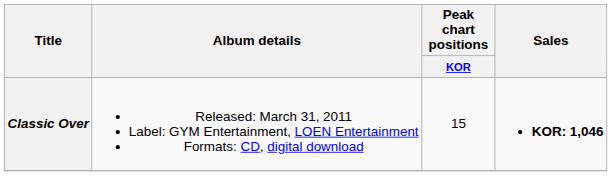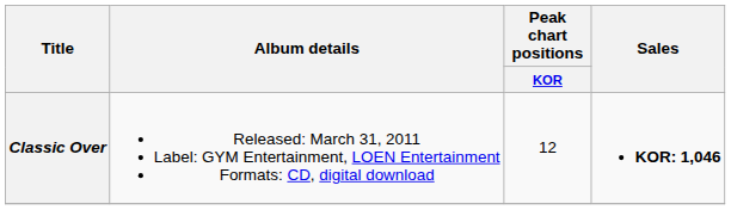 <table class="wikitable plainrowheaders" style="text-align:center;">
 <tr>
 <th scope="col" rowspan="2">Title</th>
 <th scope="col" rowspan="2">Album details</th>
 <th scope="col" colspan="1" style="width:5em;">Peak chart positions</th>
 <th scope="col" rowspan="2">Sales</th>
 </tr>
 <tr>
 <th><small><a href='#'>KOR</a></small><br></th>
 </tr>
 <tr>
 <th scope="row"><em>Classic Over</em></th>
 <td><br><ul><li>Released: March 31, 2011</li><li>Label: GYM Entertainment, <a href='#'>LOEN Entertainment</a></li><li>Formats: <a href='#'>CD</a>, <a href='#'>digital download</a></li></ul></td>
-<td>15</td>
+<td>12</td>
 <td><strong><br><ul><li>KOR: 1,046</li></ul></strong></td>
 </tr>
 <tr>
 </tr>
 </table>
